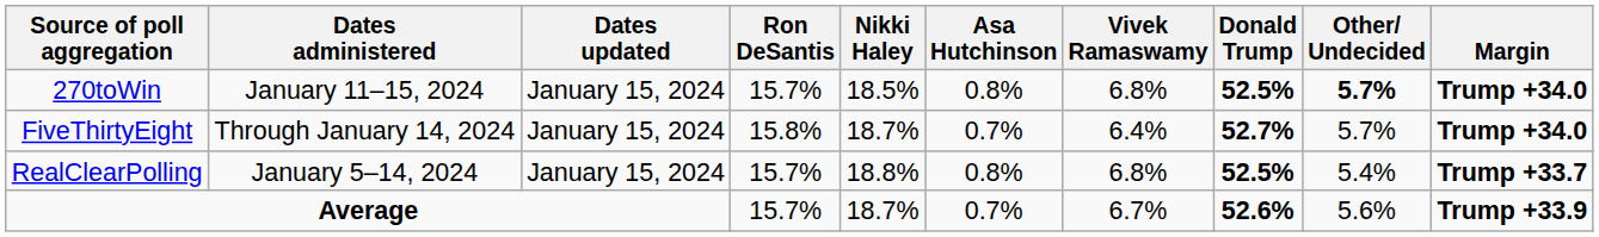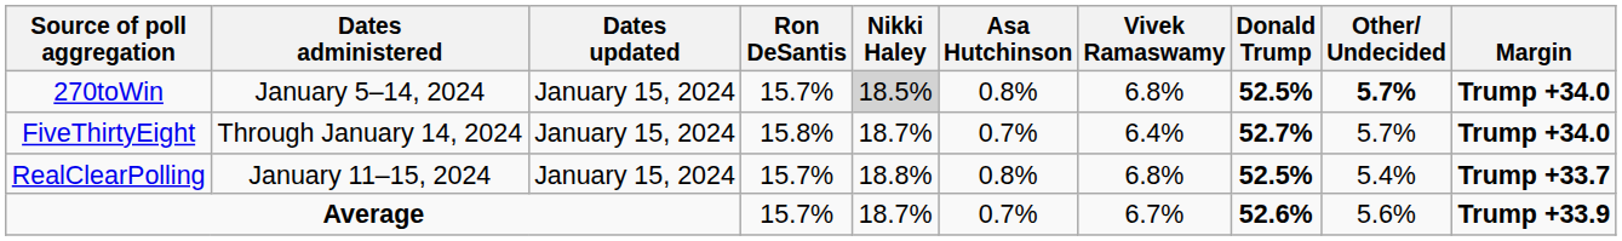 <table class="wikitable sortable mw-datatable" style="font-size:90%;text-align:center;">
 <tr valign="bottom" style="font-size:90%;">
 <th>Source of poll<br>aggregation</th>
 <th>Dates<br>administered</th>
 <th>Dates<br>updated</th>
 <th>Ron<br>DeSantis</th>
 <th>Nikki<br>Haley</th>
 <th>Asa<br>Hutchinson</th>
 <th>Vivek<br>Ramaswamy</th>
 <th>Donald<br>Trump</th>
 <th>Other/<br>Undecided</th>
 <th>Margin</th>
 </tr>
 <tr>
 <td><a href='#'>270toWin</a></td>
-<td>January 11–15, 2024</td>
+<td>January 5–14, 2024</td>
 <td>January 15, 2024</td>
 <td>15.7%</td>
-<td>18.5%</td>
+<td style="background: lightgrey;">18.5%</td>
 <td>0.8%</td>
 <td>6.8%</td>
 <td><strong>52.5%</strong></td>
 <td><strong>5.7%</strong></td>
 <td><strong>Trump +34.0</strong></td>
 </tr>
 <tr>
 <td><a href='#'>FiveThirtyEight</a></td>
 <td>Through January 14, 2024</td>
 <td>January 15, 2024</td>
 <td>15.8%</td>
 <td>18.7%</td>
 <td>0.7%</td>
 <td>6.4%</td>
 <td><strong>52.7%</strong></td>
 <td>5.7%</td>
 <td><strong>Trump +34.0</strong></td>
 </tr>
 <tr>
 <td><a href='#'>RealClearPolling</a></td>
-<td>January 5–14, 2024</td>
+<td>January 11–15, 2024</td>
 <td>January 15, 2024</td>
 <td>15.7%</td>
 <td>18.8%</td>
 <td>0.8%</td>
 <td>6.8%</td>
 <td><strong>52.5%</strong></td>
 <td>5.4%</td>
 <td><strong>Trump +33.7</strong></td>
 </tr>
 <tr>
 <td colspan="3"><strong>Average</strong></td>
 <td>15.7%</td>
 <td>18.7%</td>
 <td>0.7%</td>
 <td>6.7%</td>
 <td><strong>52.6%</strong></td>
 <td>5.6%</td>
 <td><strong>Trump +33.9</strong></td>
 </tr>
 </table>
